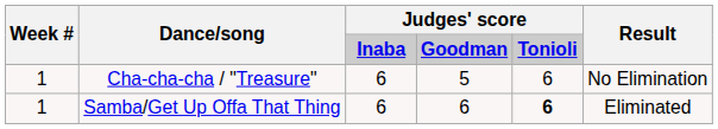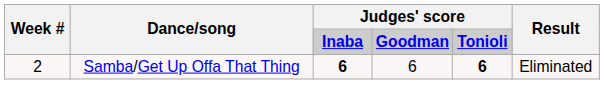 <table class="wikitable collapsible collapsed">
 <tr style="text-align: center; background:#ccc;">
 <th rowspan="2">Week #</th>
 <th rowspan="2">Dance/song</th>
 <th colspan="3">Judges' score</th>
 <th rowspan="2">Result</th>
 </tr>
 <tr style="text-align: center; background:#ccc;">
 <td style="width:10%; "><strong><a href='#'>Inaba</a></strong></td>
 <td style="width:10%; "><strong><a href='#'>Goodman</a></strong></td>
 <td style="width:10%; "><strong><a href='#'>Tonioli</a></strong></td>
 </tr>
 <tr>
-<td align="center" bgcolor="FAF6F6">1</td>
-<td align="center" bgcolor="FAF6F6"><a href='#'>Cha-cha-cha</a> / "<a href='#'>Treasure</a>"</td>
-<td align="center" bgcolor="FAF6F6">6</td>
-<td align="center" bgcolor="FAF6F6">5</td>
-<td align="center" bgcolor="FAF6F6">6</td>
-<td align="center" bgcolor="FAF6F6">No Elimination</td>
-</tr>
-<tr>
-<td align="center" bgcolor="FAF6F6">1</td>
+<td align="center" bgcolor="FAF6F6">2</td>
 <td align="center" bgcolor="FAF6F6"><a href='#'>Samba</a>/<a href='#'>Get Up Offa That Thing</a></td>
-<td align="center" bgcolor="FAF6F6">6</td>
+<td align="center" bgcolor="FAF6F6"><strong>6</strong></td>
 <td align="center" bgcolor="FAF6F6">6</td>
 <td align="center" bgcolor="FAF6F6"><strong>6</strong></td>
 <td align="center" bgcolor="FAF6F6">Eliminated</td>
 </tr>
 </table>
